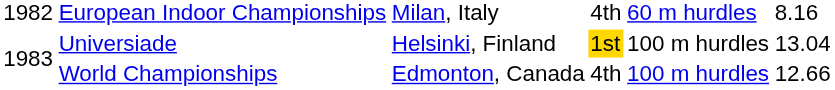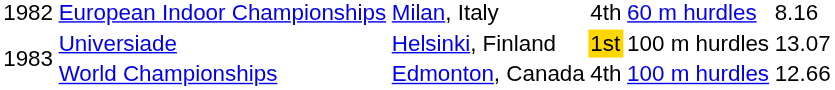 <table>
 <tr>
 <td>1982</td>
 <td><a href='#'>European Indoor Championships</a></td>
 <td><a href='#'>Milan</a>, Italy</td>
 <td>4th</td>
 <td><a href='#'>60 m hurdles</a></td>
 <td>8.16</td>
 </tr>
 <tr>
 <td rowspan=2>1983</td>
 <td><a href='#'>Universiade</a></td>
 <td><a href='#'>Helsinki</a>, Finland</td>
 <td bgcolor=gold>1st</td>
 <td>100 m hurdles</td>
-<td>13.04</td>
+<td>13.07</td>
 </tr>
 <tr>
 <td><a href='#'>World Championships</a></td>
 <td><a href='#'>Edmonton</a>, Canada</td>
 <td>4th</td>
 <td><a href='#'>100 m hurdles</a></td>
 <td>12.66 </td>
 </tr>
 </table>
